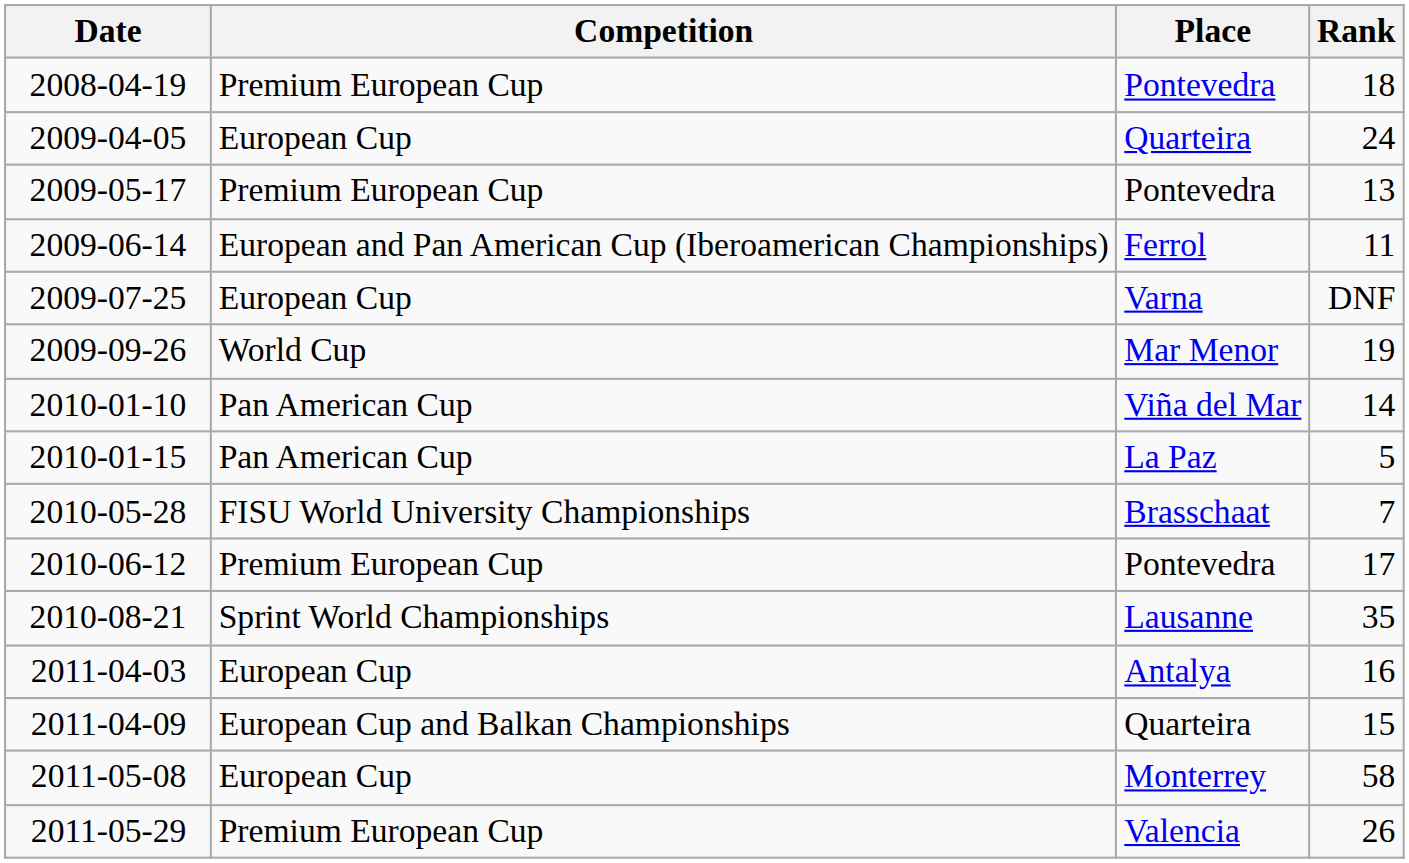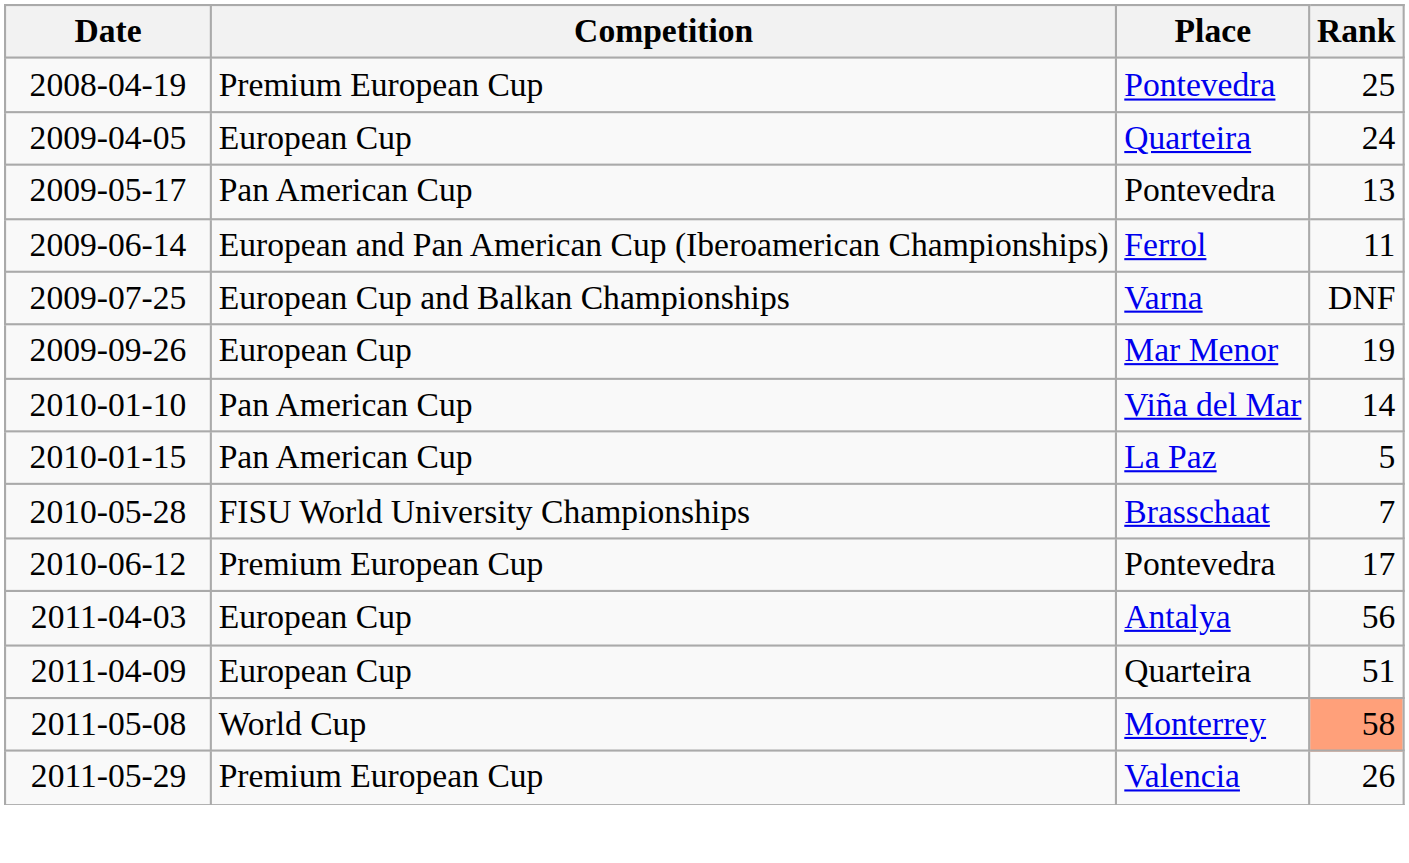 <table class="wikitable sortable">
 <tr>
 <th>Date</th>
 <th>Competition</th>
 <th>Place</th>
 <th>Rank</th>
 </tr>
 <tr>
 <td style="text-align:right">  2008-04-19  </td>
 <td>Premium European Cup</td>
 <td><a href='#'>Pontevedra</a></td>
-<td style="text-align:right">18</td>
+<td style="text-align:right">25</td>
 </tr>
 <tr>
 <td style="text-align:right">  2009-04-05  </td>
 <td>European Cup</td>
 <td><a href='#'>Quarteira</a></td>
 <td style="text-align:right">24</td>
 </tr>
 <tr>
 <td style="text-align:right">  2009-05-17  </td>
-<td>Premium European Cup</td>
+<td>Pan American Cup</td>
 <td>Pontevedra</td>
 <td style="text-align:right">13</td>
 </tr>
 <tr>
 <td style="text-align:right">  2009-06-14  </td>
 <td>European and Pan American Cup (Iberoamerican Championships)</td>
 <td><a href='#'>Ferrol</a></td>
 <td style="text-align:right">11</td>
 </tr>
 <tr>
 <td style="text-align:right">  2009-07-25  </td>
-<td>European Cup</td>
+<td>European Cup and Balkan Championships</td>
 <td><a href='#'>Varna</a></td>
 <td style="text-align:right">DNF</td>
 </tr>
 <tr>
 <td style="text-align:right">  2009-09-26  </td>
-<td>World Cup</td>
+<td>European Cup</td>
 <td><a href='#'>Mar Menor</a></td>
 <td style="text-align:right">19</td>
 </tr>
 <tr>
 <td style="text-align:right">  2010-01-10  </td>
 <td>Pan American Cup</td>
 <td><a href='#'>Viña del Mar</a></td>
 <td style="text-align:right">14</td>
 </tr>
 <tr>
 <td style="text-align:right">  2010-01-15  </td>
 <td>Pan American Cup</td>
 <td><a href='#'>La Paz</a></td>
 <td style="text-align:right">5</td>
 </tr>
 <tr>
 <td style="text-align:right">  2010-05-28  </td>
 <td>FISU World University Championships</td>
 <td><a href='#'>Brasschaat</a></td>
 <td style="text-align:right">7</td>
 </tr>
 <tr>
 <td style="text-align:right">  2010-06-12  </td>
 <td>Premium European Cup</td>
 <td>Pontevedra</td>
 <td style="text-align:right">17</td>
 </tr>
 <tr>
-<td style="text-align:right">  2010-08-21  </td>
-<td>Sprint World Championships</td>
-<td><a href='#'>Lausanne</a></td>
-<td style="text-align:right">35</td>
-</tr>
-<tr>
 <td style="text-align:right">  2011-04-03  </td>
 <td>European Cup</td>
 <td><a href='#'>Antalya</a></td>
-<td style="text-align:right">16</td>
+<td style="text-align:right">56</td>
 </tr>
 <tr>
 <td style="text-align:right">  2011-04-09  </td>
-<td>European Cup and Balkan Championships</td>
+<td>European Cup</td>
 <td>Quarteira</td>
-<td style="text-align:right">15</td>
+<td style="text-align:right">51</td>
 </tr>
 <tr>
 <td style="text-align:right">  2011-05-08  </td>
-<td>European Cup</td>
+<td>World Cup</td>
 <td><a href='#'>Monterrey</a></td>
-<td style="text-align:right">58</td>
+<td style="background: lightsalmon; text-align:right">58</td>
 </tr>
 <tr>
 <td style="text-align:right">  2011-05-29  </td>
 <td>Premium European Cup</td>
 <td><a href='#'>Valencia</a></td>
 <td style="text-align:right">26</td>
 </tr>
 </table>
